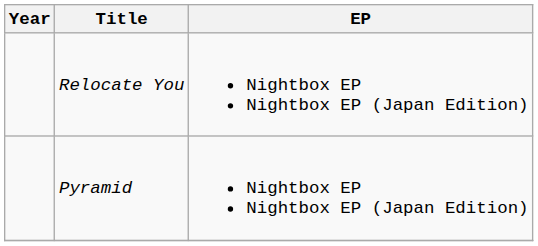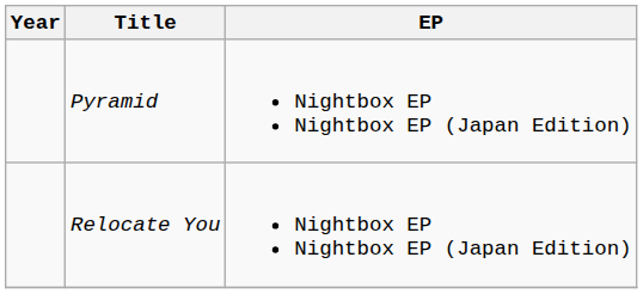 <table class="wikitable">
 <tr>
 <th rowspan="1">Year</th>
 <th rowspan="1">Title</th>
 <th rowspan="1">EP</th>
 </tr>
 <tr>
 <td></td>
-<td><em>Relocate You</em></td>
+<td><em>Pyramid</em></td>
 <td><br><ul><li>Nightbox EP</li><li>Nightbox EP (Japan Edition)</li></ul></td>
 </tr>
 <tr>
 <td></td>
-<td><em>Pyramid</em></td>
+<td><em>Relocate You</em></td>
 <td><br><ul><li>Nightbox EP</li><li>Nightbox EP (Japan Edition)</li></ul></td>
 </tr>
 <tr>
 </tr>
 </table>
